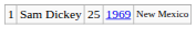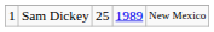 <table class="wikitable">
 <tr>
 </tr>
 <tr>
 <td>1</td>
 <td>Sam Dickey</td>
 <td>25</td>
-<td><a href='#'>1969</a></td>
+<td><a href='#'>1989</a></td>
 <td style="font-size:80%;">New Mexico</td>
 </tr>
 </table>
